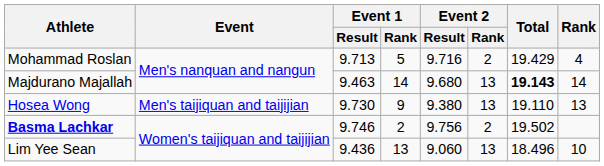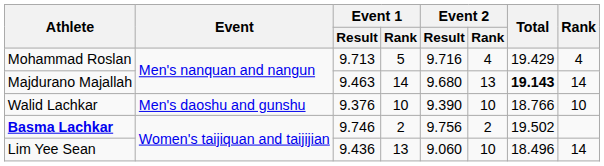 <table class=wikitable style=font-size:90%;text-align:center>
 <tr>
 <th rowspan="2">Athlete</th>
 <th rowspan="2">Event</th>
 <th colspan="2">Event 1</th>
 <th colspan="2">Event 2</th>
 <th rowspan="2">Total</th>
 <th rowspan="2">Rank</th>
 </tr>
 <tr style="font-size:95%">
 <th>Result</th>
 <th>Rank</th>
 <th>Result</th>
 <th>Rank</th>
 </tr>
 <tr>
 <td align=left>Mohammad Roslan</td>
 <td align=left rowspan=2><a href='#'>Men's nanquan and nangun</a></td>
 <td>9.713</td>
 <td>5</td>
 <td>9.716</td>
-<td>2</td>
+<td>4</td>
 <td>19.429</td>
 <td>4</td>
 </tr>
 <tr>
 <td align=left>Majdurano Majallah</td>
 <td>9.463</td>
 <td>14</td>
 <td>9.680</td>
 <td>13</td>
 <td><strong>19.143</strong></td>
 <td>14</td>
 </tr>
 <tr>
-<td align=left><a href='#'>Hosea Wong</a></td>
-<td align=left><a href='#'>Men's taijiquan and taijijian</a></td>
-<td>9.730</td>
-<td>9</td>
-<td>9.380</td>
-<td>13</td>
-<td>19.110</td>
-<td>13</td>
+<td align=left>Walid Lachkar</td>
+<td align=left><a href='#'>Men's daoshu and gunshu</a></td>
+<td>9.376</td>
+<td>10</td>
+<td>9.390</td>
+<td>10</td>
+<td>18.766</td>
+<td>10</td>
 </tr>
 <tr>
 <td align=left><strong><a href='#'>Basma Lachkar</a></strong></td>
 <td align=left rowspan=2><a href='#'>Women's taijiquan and taijijian</a></td>
 <td>9.746</td>
 <td>2</td>
 <td>9.756</td>
 <td>2</td>
 <td>19.502</td>
 <td></td>
 </tr>
 <tr>
 <td align=left>Lim Yee Sean</td>
 <td>9.436</td>
 <td>13</td>
 <td>9.060</td>
-<td>13</td>
+<td>10</td>
 <td>18.496</td>
-<td>10</td>
+<td>14</td>
 </tr>
 </table>
